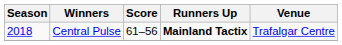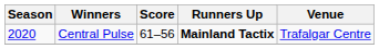 <table class="wikitable collapsible">
 <tr>
 <th>Season</th>
 <th>Winners</th>
 <th>Score</th>
 <th>Runners Up</th>
 <th>Venue</th>
 </tr>
 <tr>
-<td><a href='#'>2018</a></td>
+<td><a href='#'>2020</a></td>
 <td><a href='#'>Central Pulse</a></td>
 <td>61–56</td>
 <td><strong>Mainland Tactix</strong></td>
 <td><a href='#'>Trafalgar Centre</a></td>
 </tr>
 <tr>
 </tr>
 </table>
